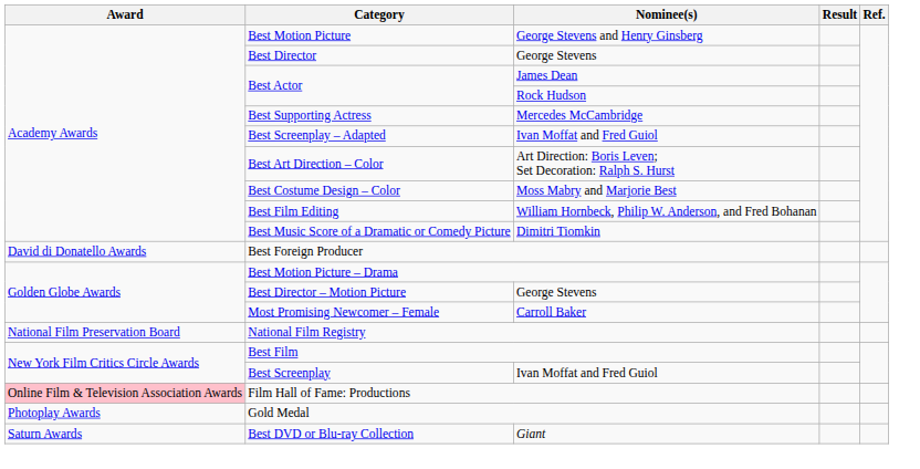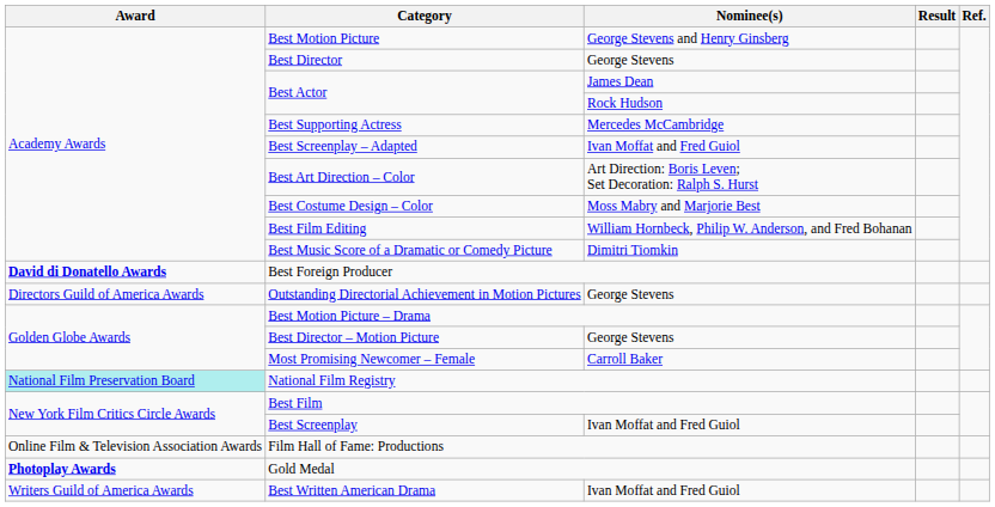 <table class="wikitable plainrowheaders">
 <tr>
 <th>Award</th>
 <th>Category</th>
 <th>Nominee(s)</th>
 <th>Result</th>
 <th>Ref.</th>
 </tr>
 <tr>
 <td rowspan="10"><a href='#'>Academy Awards</a></td>
 <td><a href='#'>Best Motion Picture</a></td>
 <td><a href='#'>George Stevens</a> and <a href='#'>Henry Ginsberg</a></td>
 <td></td>
 <td align="center" rowspan="10"> <br> </td>
 </tr>
 <tr>
 <td><a href='#'>Best Director</a></td>
 <td>George Stevens</td>
 <td></td>
 </tr>
 <tr>
 <td rowspan="2"><a href='#'>Best Actor</a></td>
 <td><a href='#'>James Dean</a></td>
 <td></td>
 </tr>
 <tr>
 <td><a href='#'>Rock Hudson</a></td>
 <td></td>
 </tr>
 <tr>
 <td><a href='#'>Best Supporting Actress</a></td>
 <td><a href='#'>Mercedes McCambridge</a></td>
 <td></td>
 </tr>
 <tr>
 <td><a href='#'>Best Screenplay – Adapted</a></td>
 <td><a href='#'>Ivan Moffat</a> and <a href='#'>Fred Guiol</a></td>
 <td></td>
 </tr>
 <tr>
 <td><a href='#'>Best Art Direction – Color</a></td>
 <td>Art Direction: <a href='#'>Boris Leven</a>; <br> Set Decoration: <a href='#'>Ralph S. Hurst</a></td>
 <td></td>
 </tr>
 <tr>
 <td><a href='#'>Best Costume Design – Color</a></td>
 <td><a href='#'>Moss Mabry</a> and <a href='#'>Marjorie Best</a></td>
 <td></td>
 </tr>
 <tr>
 <td><a href='#'>Best Film Editing</a></td>
 <td><a href='#'>William Hornbeck</a>, <a href='#'>Philip W. Anderson</a>, and Fred Bohanan</td>
 <td></td>
 </tr>
 <tr>
 <td><a href='#'>Best Music Score of a Dramatic or Comedy Picture</a></td>
 <td><a href='#'>Dimitri Tiomkin</a></td>
 <td></td>
 </tr>
 <tr>
-<td><a href='#'>David di Donatello Awards</a></td>
+<td><strong><a href='#'>David di Donatello Awards</a></strong></td>
 <td colspan="2">Best Foreign Producer</td>
+<td></td>
+<td align="center"></td>
+</tr>
+<tr>
+<td><a href='#'>Directors Guild of America Awards</a></td>
+<td><a href='#'>Outstanding Directorial Achievement in Motion Pictures</a></td>
+<td>George Stevens</td>
 <td></td>
 <td align="center"></td>
 </tr>
 <tr>
 <td rowspan="3"><a href='#'>Golden Globe Awards</a></td>
 <td colspan="2"><a href='#'>Best Motion Picture – Drama</a></td>
 <td></td>
 <td align="center" rowspan="3"></td>
 </tr>
 <tr>
 <td><a href='#'>Best Director – Motion Picture</a></td>
 <td>George Stevens</td>
 <td></td>
 </tr>
 <tr>
 <td><a href='#'>Most Promising Newcomer – Female</a></td>
 <td><a href='#'>Carroll Baker</a> </td>
 <td></td>
 </tr>
 <tr>
-<td><a href='#'>National Film Preservation Board</a></td>
+<td style="background: paleturquoise;"><a href='#'>National Film Preservation Board</a></td>
 <td colspan="2"><a href='#'>National Film Registry</a></td>
 <td></td>
 <td align="center"></td>
 </tr>
 <tr>
 <td rowspan="2"><a href='#'>New York Film Critics Circle Awards</a></td>
 <td colspan="2"><a href='#'>Best Film</a></td>
 <td></td>
 </tr>
 <tr>
 <td><a href='#'>Best Screenplay</a></td>
 <td>Ivan Moffat and Fred Guiol</td>
 <td></td>
 </tr>
 <tr>
-<td style="background: pink;">Online Film & Television Association Awards</td>
+<td>Online Film & Television Association Awards</td>
 <td colspan="2">Film Hall of Fame: Productions</td>
 <td></td>
 <td align="center"></td>
 </tr>
 <tr>
-<td><a href='#'>Photoplay Awards</a></td>
+<td><strong><a href='#'>Photoplay Awards</a></strong></td>
 <td colspan="2">Gold Medal</td>
 <td></td>
 <td align="center"></td>
 </tr>
 <tr>
-<td><a href='#'>Saturn Awards</a></td>
-<td><a href='#'>Best DVD or Blu-ray Collection</a></td>
-<td><em>Giant</em> </td>
+<td><a href='#'>Writers Guild of America Awards</a></td>
+<td><a href='#'>Best Written American Drama</a></td>
+<td>Ivan Moffat and Fred Guiol</td>
 <td></td>
 <td align="center"></td>
 </tr>
 </table>
